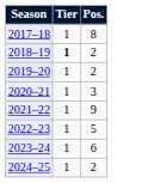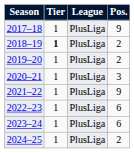 <table class="wikitable" style="font-size:100%; text-align:center">
 <tr>
 <th style="color:#FFFFFF; background-color:#001533">Season</th>
 <th style="color:#FFFFFF; background-color:#001533">Tier</th>
+<th style="color:#FFFFFF; background-color:#001533">League</th>
 <th style="color:#FFFFFF; background-color:#001533">Pos.</th>
 </tr>
 <tr>
 <td style="background:#EAECF0"><a href='#'>2017–18</a></td>
 <td align="center">1</td>
-<td align="center">8</td>
+<td style="background:#EAECF0">PlusLiga</td>
+<td align="center">9</td>
 </tr>
 <tr>
 <td style="background:#EAECF0"><a href='#'>2018–19</a></td>
 <td align="center"><strong>1</strong></td>
+<td style="background:#EAECF0">PlusLiga</td>
 <td align="center">2</td>
 </tr>
 <tr>
 <td style="background:#EAECF0"><a href='#'>2019–20</a></td>
 <td align="center">1</td>
+<td style="background:#EAECF0">PlusLiga</td>
 <td align="center">2</td>
 </tr>
 <tr>
 <td style="background:#EAECF0"><a href='#'>2020–21</a></td>
 <td align="center">1</td>
+<td style="background:#EAECF0">PlusLiga</td>
 <td align="center">3</td>
 </tr>
 <tr>
 <td style="background:#EAECF0"><a href='#'>2021–22</a></td>
 <td align="center">1</td>
+<td style="background:#EAECF0">PlusLiga</td>
 <td align="center">9</td>
 </tr>
 <tr>
 <td style="background:#EAECF0"><a href='#'>2022–23</a></td>
 <td align="center">1</td>
-<td align="center">5</td>
+<td style="background:#EAECF0">PlusLiga</td>
+<td align="center">6</td>
 </tr>
 <tr>
 <td style="background:#EAECF0"><a href='#'>2023–24</a></td>
 <td align="center">1</td>
+<td style="background:#EAECF0">PlusLiga</td>
 <td align="center">6</td>
 </tr>
 <tr>
 <td style="background:#EAECF0"><a href='#'>2024–25</a></td>
 <td align="center">1</td>
+<td style="background:#EAECF0">PlusLiga</td>
 <td align="center">2</td>
 </tr>
 </table>
